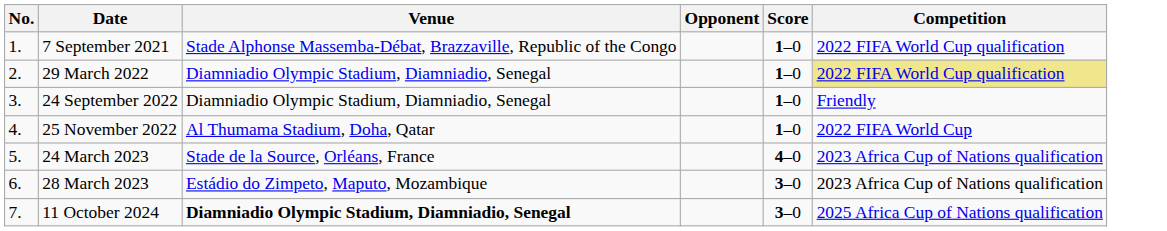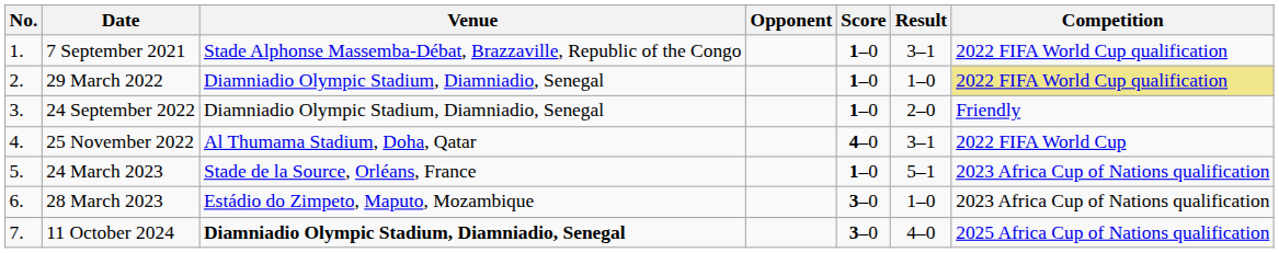 <table class=wikitable style="text-align: left;" align=center>
 <tr>
 <th>No.</th>
 <th>Date</th>
 <th>Venue</th>
 <th>Opponent</th>
 <th>Score</th>
+<th>Result</th>
 <th>Competition</th>
 </tr>
 <tr>
 <td>1.</td>
 <td>7 September 2021</td>
 <td><a href='#'>Stade Alphonse Massemba-Débat</a>, <a href='#'>Brazzaville</a>, Republic of the Congo</td>
 <td></td>
 <td align=center><strong>1</strong>–0</td>
+<td align=center>3–1</td>
 <td><a href='#'>2022 FIFA World Cup qualification</a></td>
 </tr>
 <tr>
 <td>2.</td>
 <td>29 March 2022</td>
 <td><a href='#'>Diamniadio Olympic Stadium</a>, <a href='#'>Diamniadio</a>, Senegal</td>
 <td></td>
 <td align=center><strong>1</strong>–0</td>
+<td align=center>1–0 </td>
 <td style="background: khaki;"><a href='#'>2022 FIFA World Cup qualification</a></td>
 </tr>
 <tr>
 <td>3.</td>
 <td>24 September 2022</td>
 <td>Diamniadio Olympic Stadium, Diamniadio, Senegal</td>
 <td></td>
 <td align=center><strong>1</strong>–0</td>
+<td align=center>2–0</td>
 <td><a href='#'>Friendly</a></td>
 </tr>
 <tr>
 <td>4.</td>
 <td>25 November 2022</td>
 <td><a href='#'>Al Thumama Stadium</a>, <a href='#'>Doha</a>, Qatar</td>
 <td></td>
-<td align=center><strong>1</strong>–0</td>
+<td align=center><strong>4</strong>–0</td>
+<td align=center>3–1</td>
 <td><a href='#'>2022 FIFA World Cup</a></td>
 </tr>
 <tr>
 <td>5.</td>
 <td>24 March 2023</td>
 <td><a href='#'>Stade de la Source</a>, <a href='#'>Orléans</a>, France</td>
 <td></td>
-<td align=center><strong>4</strong>–0</td>
+<td align=center><strong>1</strong>–0</td>
+<td align=center>5–1</td>
 <td><a href='#'>2023 Africa Cup of Nations qualification</a></td>
 </tr>
 <tr>
 <td>6.</td>
 <td>28 March 2023</td>
 <td><a href='#'>Estádio do Zimpeto</a>, <a href='#'>Maputo</a>, Mozambique</td>
 <td></td>
 <td align=center><strong>3</strong>–0</td>
+<td align=center>1–0</td>
 <td>2023 Africa Cup of Nations qualification</td>
 </tr>
 <tr>
 <td>7.</td>
 <td>11 October 2024</td>
 <td><strong>Diamniadio Olympic Stadium, Diamniadio, Senegal</strong></td>
 <td></td>
 <td align=center><strong>3</strong>–0</td>
+<td align=center>4–0</td>
 <td><a href='#'>2025 Africa Cup of Nations qualification</a></td>
 </tr>
 </table>
